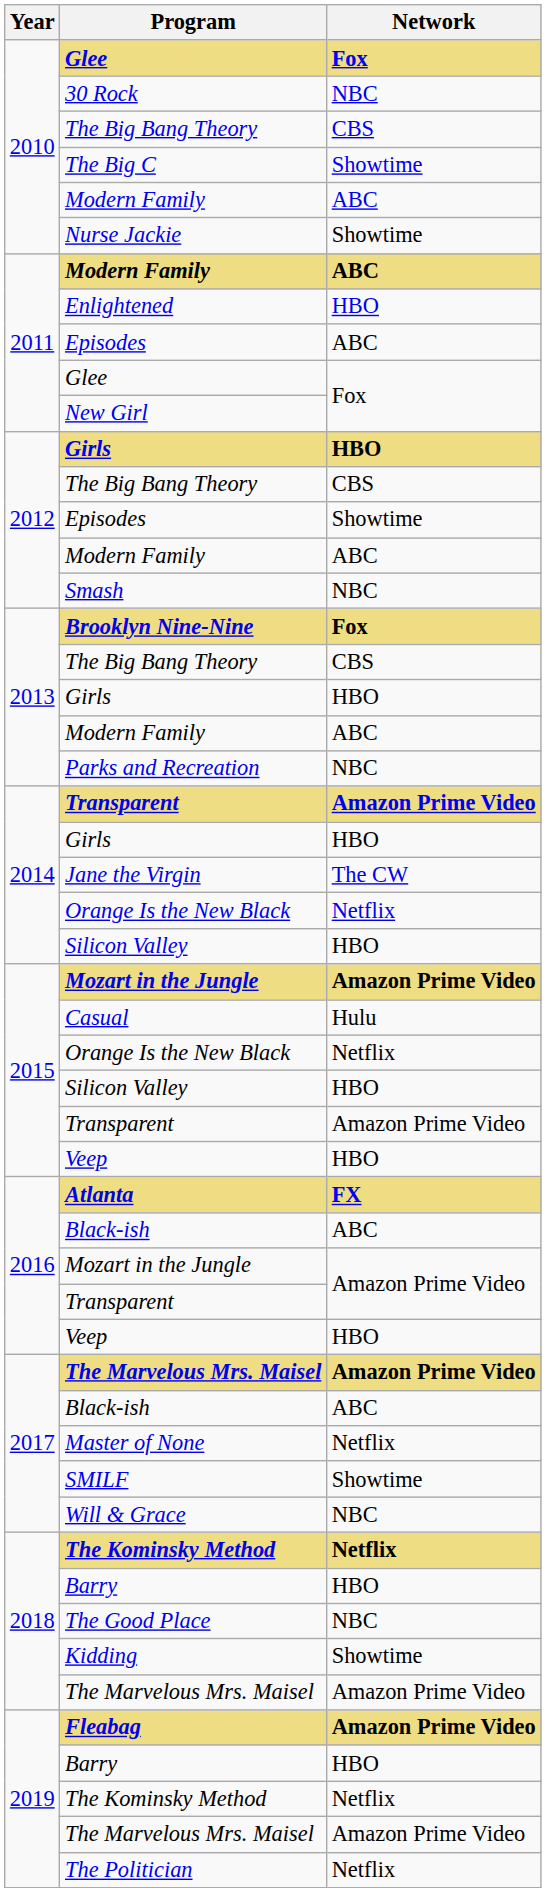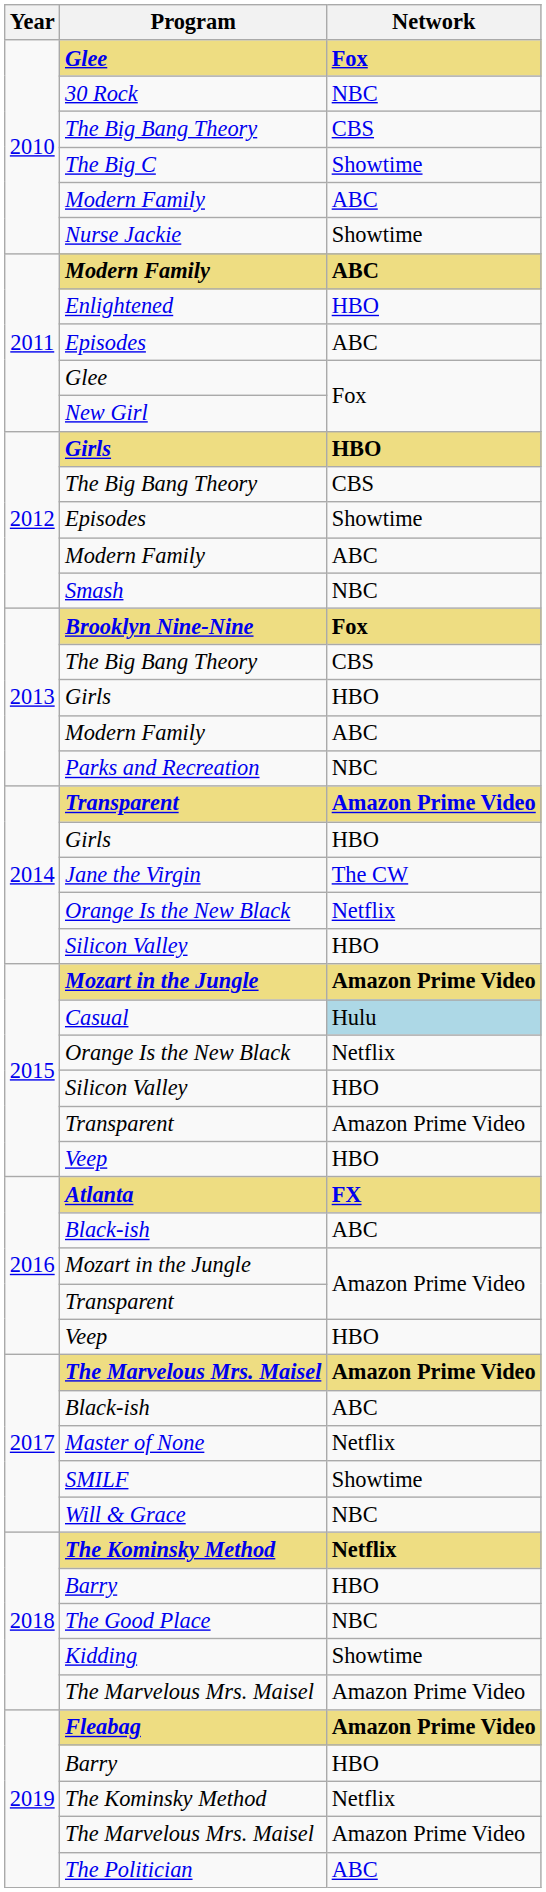 <table class="wikitable">
 <tr>
 <th>Year</th>
 <th>Program</th>
 <th>Network</th>
 </tr>
 <tr>
 <td rowspan="6" style="text-align:center"><a href='#'>2010</a></td>
 <td style="background:#EEDD82;"><strong><em><a href='#'>Glee</a></em></strong></td>
 <td style="background:#EEDD82;"><strong><a href='#'>Fox</a></strong></td>
 </tr>
 <tr>
 <td><em><a href='#'>30 Rock</a></em></td>
 <td><a href='#'>NBC</a></td>
 </tr>
 <tr>
 <td><em><a href='#'>The Big Bang Theory</a></em></td>
 <td><a href='#'>CBS</a></td>
 </tr>
 <tr>
 <td><em><a href='#'>The Big C</a></em></td>
 <td><a href='#'>Showtime</a></td>
 </tr>
 <tr>
 <td><em><a href='#'>Modern Family</a></em></td>
 <td><a href='#'>ABC</a></td>
 </tr>
 <tr>
 <td><em><a href='#'>Nurse Jackie</a></em></td>
 <td>Showtime</td>
 </tr>
 <tr>
 <td rowspan="5" style="text-align:center"><a href='#'>2011</a></td>
 <td style="background:#EEDD82;"><strong><em>Modern Family</em></strong></td>
 <td style="background:#EEDD82;"><strong>ABC</strong></td>
 </tr>
 <tr>
 <td><em><a href='#'>Enlightened</a></em></td>
 <td><a href='#'>HBO</a></td>
 </tr>
 <tr>
 <td><em><a href='#'>Episodes</a></em></td>
 <td>ABC</td>
 </tr>
 <tr>
 <td><em>Glee</em></td>
 <td rowspan="2">Fox</td>
 </tr>
 <tr>
 <td><em><a href='#'>New Girl</a></em></td>
 </tr>
 <tr>
 <td rowspan="5" style="text-align:center"><a href='#'>2012</a></td>
 <td style="background:#EEDD82;"><strong><em><a href='#'>Girls</a></em></strong></td>
 <td style="background:#EEDD82;"><strong>HBO</strong></td>
 </tr>
 <tr>
 <td><em>The Big Bang Theory</em></td>
 <td>CBS</td>
 </tr>
 <tr>
 <td><em>Episodes</em></td>
 <td>Showtime</td>
 </tr>
 <tr>
 <td><em>Modern Family</em></td>
 <td>ABC</td>
 </tr>
 <tr>
 <td><em><a href='#'>Smash</a></em></td>
 <td>NBC</td>
 </tr>
 <tr>
 <td rowspan="5" style="text-align:center"><a href='#'>2013</a></td>
 <td style="background:#EEDD82;"><strong><em><a href='#'>Brooklyn Nine-Nine</a></em></strong></td>
 <td style="background:#EEDD82;"><strong>Fox</strong></td>
 </tr>
 <tr>
 <td><em>The Big Bang Theory</em></td>
 <td>CBS</td>
 </tr>
 <tr>
 <td><em>Girls</em></td>
 <td>HBO</td>
 </tr>
 <tr>
 <td><em>Modern Family</em></td>
 <td>ABC</td>
 </tr>
 <tr>
 <td><em><a href='#'>Parks and Recreation</a></em></td>
 <td>NBC</td>
 </tr>
 <tr>
 <td rowspan="5" style="text-align:center"><a href='#'>2014</a></td>
 <td style="background:#EEDD82;"><strong><em><a href='#'>Transparent</a></em></strong></td>
 <td style="background:#EEDD82;"><strong><a href='#'>Amazon Prime Video</a></strong></td>
 </tr>
 <tr>
 <td><em>Girls</em></td>
 <td>HBO</td>
 </tr>
 <tr>
 <td><em><a href='#'>Jane the Virgin</a></em></td>
 <td><a href='#'>The CW</a></td>
 </tr>
 <tr>
 <td><em><a href='#'>Orange Is the New Black</a></em></td>
 <td><a href='#'>Netflix</a></td>
 </tr>
 <tr>
 <td><em><a href='#'>Silicon Valley</a></em></td>
 <td>HBO</td>
 </tr>
 <tr>
 <td rowspan="6" style="text-align:center"><a href='#'>2015</a></td>
 <td style="background:#EEDD82;"><strong><em><a href='#'>Mozart in the Jungle</a></em></strong></td>
 <td style="background:#EEDD82;"><strong>Amazon Prime Video</strong></td>
 </tr>
 <tr>
 <td><em><a href='#'>Casual</a></em></td>
-<td>Hulu</td>
+<td style="background: lightblue;">Hulu</td>
 </tr>
 <tr>
 <td><em>Orange Is the New Black</em></td>
 <td>Netflix</td>
 </tr>
 <tr>
 <td><em>Silicon Valley</em></td>
 <td>HBO</td>
 </tr>
 <tr>
 <td><em>Transparent</em></td>
 <td>Amazon Prime Video</td>
 </tr>
 <tr>
 <td><em><a href='#'>Veep</a></em></td>
 <td>HBO</td>
 </tr>
 <tr>
 <td rowspan="5" style="text-align:center"><a href='#'>2016</a></td>
 <td style="background:#EEDD82;"><strong><em><a href='#'>Atlanta</a></em></strong></td>
 <td style="background:#EEDD82;"><strong><a href='#'>FX</a></strong></td>
 </tr>
 <tr>
 <td><em><a href='#'>Black-ish</a></em></td>
 <td>ABC</td>
 </tr>
 <tr>
 <td><em>Mozart in the Jungle</em></td>
 <td rowspan="2">Amazon Prime Video</td>
 </tr>
 <tr>
 <td><em>Transparent</em></td>
 </tr>
 <tr>
 <td><em>Veep</em></td>
 <td>HBO</td>
 </tr>
 <tr>
 <td rowspan="5" style="text-align:center"><a href='#'>2017</a></td>
 <td style="background:#EEDD82;"><strong><em><a href='#'>The Marvelous Mrs. Maisel</a></em></strong></td>
 <td style="background:#EEDD82;"><strong>Amazon Prime Video</strong></td>
 </tr>
 <tr>
 <td><em>Black-ish</em></td>
 <td>ABC</td>
 </tr>
 <tr>
 <td><em><a href='#'>Master of None</a></em></td>
 <td>Netflix</td>
 </tr>
 <tr>
 <td><em><a href='#'>SMILF</a></em></td>
 <td>Showtime</td>
 </tr>
 <tr>
 <td><em><a href='#'>Will & Grace</a></em></td>
 <td>NBC</td>
 </tr>
 <tr>
 <td rowspan="5" style="text-align:center"><a href='#'>2018</a></td>
 <td style="background:#EEDD82;"><strong><em><a href='#'>The Kominsky Method</a></em></strong></td>
 <td style="background:#EEDD82;"><strong>Netflix</strong></td>
 </tr>
 <tr>
 <td><em><a href='#'>Barry</a></em></td>
 <td>HBO</td>
 </tr>
 <tr>
 <td><em><a href='#'>The Good Place</a></em></td>
 <td>NBC</td>
 </tr>
 <tr>
 <td><em><a href='#'>Kidding</a></em></td>
 <td>Showtime</td>
 </tr>
 <tr>
 <td><em>The Marvelous Mrs. Maisel</em></td>
 <td>Amazon Prime Video</td>
 </tr>
 <tr>
 <td rowspan="5" style="text-align:center"><a href='#'>2019</a></td>
 <td style="background:#EEDD82;"><strong><em><a href='#'>Fleabag</a></em></strong></td>
 <td style="background:#EEDD82;"><strong>Amazon Prime Video</strong></td>
 </tr>
 <tr>
 <td><em>Barry</em></td>
 <td>HBO</td>
 </tr>
 <tr>
 <td><em>The Kominsky Method</em></td>
 <td>Netflix</td>
 </tr>
 <tr>
 <td><em>The Marvelous Mrs. Maisel</em></td>
 <td>Amazon Prime Video</td>
 </tr>
 <tr>
 <td><em><a href='#'>The Politician</a></em></td>
-<td>Netflix</td>
+<td><a href='#'>ABC</a></td>
 </tr>
 </table>
